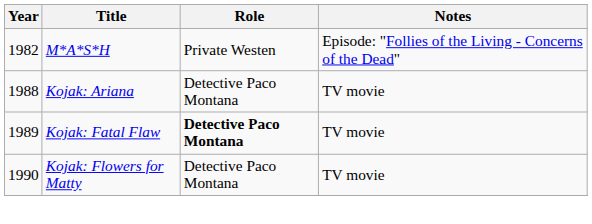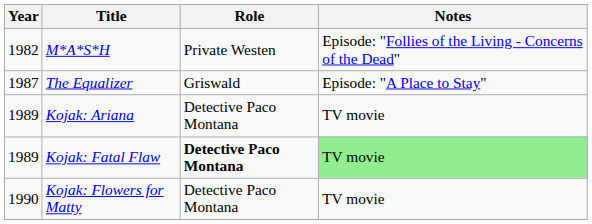 <table class="wikitable sortable">
 <tr>
 <th>Year</th>
 <th>Title</th>
 <th>Role</th>
 <th>Notes</th>
 </tr>
 <tr>
 <td>1982</td>
 <td><em><a href='#'>M*A*S*H</a></em></td>
 <td>Private Westen</td>
 <td>Episode: "<a href='#'>Follies of the Living - Concerns of the Dead</a>"</td>
 </tr>
 <tr>
-<td>1988</td>
+<td>1987</td>
+<td><em><a href='#'>The Equalizer</a></em></td>
+<td>Griswald</td>
+<td>Episode: "<a href='#'>A Place to Stay</a>"</td>
+</tr>
+<tr>
+<td>1989</td>
 <td><em><a href='#'>Kojak: Ariana</a></em></td>
 <td>Detective Paco Montana</td>
 <td>TV movie</td>
 </tr>
 <tr>
 <td>1989</td>
 <td><em><a href='#'>Kojak: Fatal Flaw</a></em></td>
 <td><strong>Detective Paco Montana</strong></td>
-<td>TV movie</td>
+<td style="background: lightgreen;">TV movie</td>
 </tr>
 <tr>
 <td>1990</td>
 <td><em><a href='#'>Kojak: Flowers for Matty</a></em></td>
 <td>Detective Paco Montana</td>
 <td>TV movie</td>
 </tr>
 <tr>
 </tr>
 </table>
